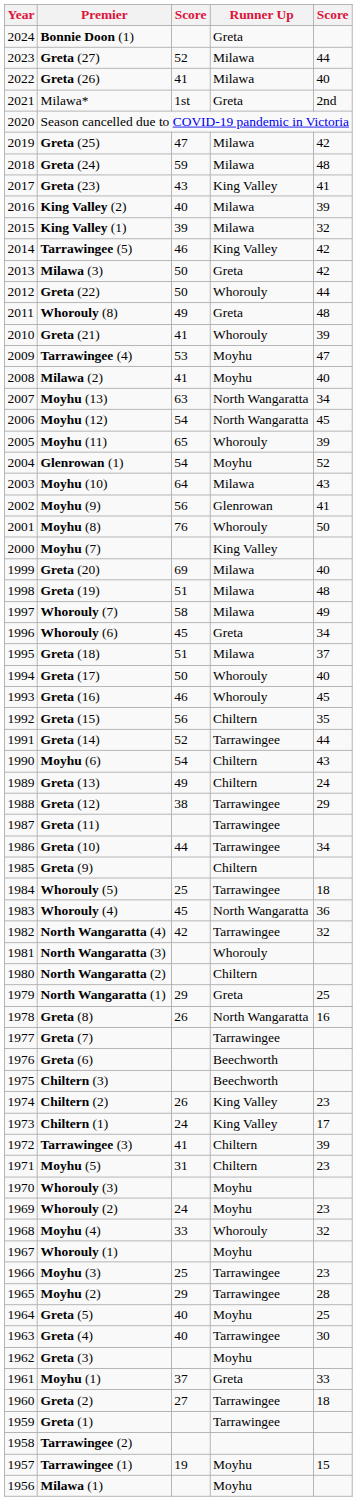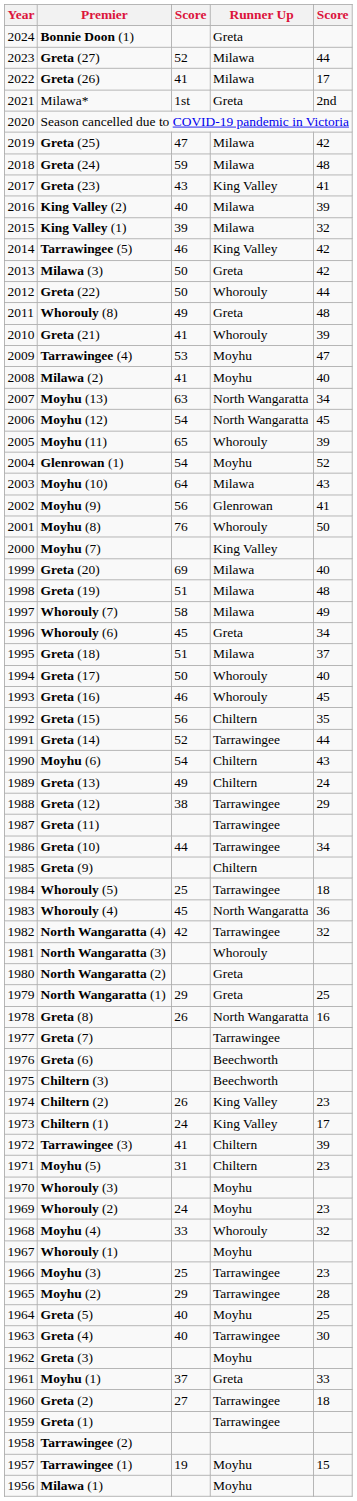 <table class="wikitable">
 <tr>
 <th style="color:crimson">Year</th>
 <th style="color:crimson">Premier</th>
 <th style="color:crimson">Score</th>
 <th style="color:crimson">Runner Up</th>
 <th style="color:crimson">Score</th>
 </tr>
 <tr>
 <td>2024</td>
 <td><strong>Bonnie Doon</strong> (1)</td>
 <td></td>
 <td>Greta</td>
 <td></td>
 </tr>
 <tr>
 <td>2023</td>
 <td><strong>Greta</strong> (27)</td>
 <td>52</td>
 <td>Milawa</td>
 <td>44</td>
 </tr>
 <tr>
 <td>2022</td>
 <td><strong>Greta</strong> (26)</td>
 <td>41</td>
 <td>Milawa</td>
-<td>40</td>
+<td>17</td>
 </tr>
 <tr>
 <td>2021</td>
 <td>Milawa*</td>
 <td>1st</td>
 <td>Greta</td>
 <td>2nd</td>
 </tr>
 <tr>
 <td>2020</td>
 <td colspan=4 align=center>Season cancelled due to <a href='#'>COVID-19 pandemic in Victoria</a></td>
 </tr>
 <tr>
 <td>2019</td>
 <td><strong>Greta</strong> (25)</td>
 <td>47</td>
 <td>Milawa</td>
 <td>42</td>
 </tr>
 <tr>
 <td>2018</td>
 <td><strong>Greta</strong> (24)</td>
 <td>59</td>
 <td>Milawa</td>
 <td>48</td>
 </tr>
 <tr>
 <td>2017</td>
 <td><strong>Greta</strong> (23)</td>
 <td>43</td>
 <td>King Valley</td>
 <td>41</td>
 </tr>
 <tr>
 <td>2016</td>
 <td><strong>King Valley</strong> (2)</td>
 <td>40</td>
 <td>Milawa</td>
 <td>39</td>
 </tr>
 <tr>
 <td>2015</td>
 <td><strong>King Valley</strong> (1)</td>
 <td>39</td>
 <td>Milawa</td>
 <td>32</td>
 </tr>
 <tr>
 <td>2014</td>
 <td><strong>Tarrawingee</strong> (5)</td>
 <td>46</td>
 <td>King Valley</td>
 <td>42</td>
 </tr>
 <tr>
 <td>2013</td>
 <td><strong>Milawa</strong> (3)</td>
 <td>50</td>
 <td>Greta</td>
 <td>42</td>
 </tr>
 <tr>
 <td>2012</td>
 <td><strong>Greta</strong> (22)</td>
 <td>50</td>
 <td>Whorouly</td>
 <td>44</td>
 </tr>
 <tr>
 <td>2011</td>
 <td><strong>Whorouly</strong> (8)</td>
 <td>49</td>
 <td>Greta</td>
 <td>48</td>
 </tr>
 <tr>
 <td>2010</td>
 <td><strong>Greta</strong> (21)</td>
 <td>41</td>
 <td>Whorouly</td>
 <td>39</td>
 </tr>
 <tr>
 <td>2009</td>
 <td><strong>Tarrawingee</strong> (4)</td>
 <td>53</td>
 <td>Moyhu</td>
 <td>47</td>
 </tr>
 <tr>
 <td>2008</td>
 <td><strong>Milawa</strong> (2)</td>
 <td>41</td>
 <td>Moyhu</td>
 <td>40</td>
 </tr>
 <tr>
 <td>2007</td>
 <td><strong>Moyhu</strong> (13)</td>
 <td>63</td>
 <td>North Wangaratta</td>
 <td>34</td>
 </tr>
 <tr>
 <td>2006</td>
 <td><strong>Moyhu</strong> (12)</td>
 <td>54</td>
 <td>North Wangaratta</td>
 <td>45</td>
 </tr>
 <tr>
 <td>2005</td>
 <td><strong>Moyhu</strong> (11)</td>
 <td>65</td>
 <td>Whorouly</td>
 <td>39</td>
 </tr>
 <tr>
 <td>2004</td>
 <td><strong>Glenrowan</strong> (1)</td>
 <td>54</td>
 <td>Moyhu</td>
 <td>52</td>
 </tr>
 <tr>
 <td>2003</td>
 <td><strong>Moyhu</strong> (10)</td>
 <td>64</td>
 <td>Milawa</td>
 <td>43</td>
 </tr>
 <tr>
 <td>2002</td>
 <td><strong>Moyhu</strong> (9)</td>
 <td>56</td>
 <td>Glenrowan</td>
 <td>41</td>
 </tr>
 <tr>
 <td>2001</td>
 <td><strong>Moyhu</strong> (8)</td>
 <td>76</td>
 <td>Whorouly</td>
 <td>50</td>
 </tr>
 <tr>
 <td>2000</td>
 <td><strong>Moyhu</strong> (7)</td>
 <td></td>
 <td>King Valley</td>
 <td></td>
 </tr>
 <tr>
 <td>1999</td>
 <td><strong>Greta</strong> (20)</td>
 <td>69</td>
 <td>Milawa</td>
 <td>40</td>
 </tr>
 <tr>
 <td>1998</td>
 <td><strong>Greta</strong> (19)</td>
 <td>51</td>
 <td>Milawa</td>
 <td>48</td>
 </tr>
 <tr>
 <td>1997</td>
 <td><strong>Whorouly</strong> (7)</td>
 <td>58</td>
 <td>Milawa</td>
 <td>49</td>
 </tr>
 <tr>
 <td>1996</td>
 <td><strong>Whorouly</strong> (6)</td>
 <td>45</td>
 <td>Greta</td>
 <td>34</td>
 </tr>
 <tr>
 <td>1995</td>
 <td><strong>Greta</strong> (18)</td>
 <td>51</td>
 <td>Milawa</td>
 <td>37</td>
 </tr>
 <tr>
 <td>1994</td>
 <td><strong>Greta</strong> (17)</td>
 <td>50</td>
 <td>Whorouly</td>
 <td>40</td>
 </tr>
 <tr>
 <td>1993</td>
 <td><strong>Greta</strong> (16)</td>
 <td>46</td>
 <td>Whorouly</td>
 <td>45</td>
 </tr>
 <tr>
 <td>1992</td>
 <td><strong>Greta</strong> (15)</td>
 <td>56</td>
 <td>Chiltern</td>
 <td>35</td>
 </tr>
 <tr>
 <td>1991</td>
 <td><strong>Greta</strong> (14)</td>
 <td>52</td>
 <td>Tarrawingee</td>
 <td>44</td>
 </tr>
 <tr>
 <td>1990</td>
 <td><strong>Moyhu</strong> (6)</td>
 <td>54</td>
 <td>Chiltern</td>
 <td>43</td>
 </tr>
 <tr>
 <td>1989</td>
 <td><strong>Greta</strong> (13)</td>
 <td>49</td>
 <td>Chiltern</td>
 <td>24</td>
 </tr>
 <tr>
 <td>1988</td>
 <td><strong>Greta</strong> (12)</td>
 <td>38</td>
 <td>Tarrawingee</td>
 <td>29</td>
 </tr>
 <tr>
 <td>1987</td>
 <td><strong>Greta</strong> (11)</td>
 <td></td>
 <td>Tarrawingee</td>
 <td></td>
 </tr>
 <tr>
 <td>1986</td>
 <td><strong>Greta</strong> (10)</td>
 <td>44</td>
 <td>Tarrawingee</td>
 <td>34</td>
 </tr>
 <tr>
 <td>1985</td>
 <td><strong>Greta</strong> (9)</td>
 <td></td>
 <td>Chiltern</td>
 <td></td>
 </tr>
 <tr>
 <td>1984</td>
 <td><strong>Whorouly</strong> (5)</td>
 <td>25</td>
 <td>Tarrawingee</td>
 <td>18</td>
 </tr>
 <tr>
 <td>1983</td>
 <td><strong>Whorouly</strong> (4)</td>
 <td>45</td>
 <td>North Wangaratta</td>
 <td>36</td>
 </tr>
 <tr>
 <td>1982</td>
 <td><strong>North Wangaratta</strong> (4)</td>
 <td>42</td>
 <td>Tarrawingee</td>
 <td>32</td>
 </tr>
 <tr>
 <td>1981</td>
 <td><strong>North Wangaratta</strong> (3)</td>
 <td></td>
 <td>Whorouly</td>
 <td></td>
 </tr>
 <tr>
 <td>1980</td>
 <td><strong>North Wangaratta</strong> (2)</td>
 <td></td>
-<td>Chiltern</td>
+<td>Greta</td>
 <td></td>
 </tr>
 <tr>
 <td>1979</td>
 <td><strong>North Wangaratta</strong> (1)</td>
 <td>29</td>
 <td>Greta</td>
 <td>25</td>
 </tr>
 <tr>
 <td>1978</td>
 <td><strong>Greta</strong> (8)</td>
 <td>26</td>
 <td>North Wangaratta</td>
 <td>16</td>
 </tr>
 <tr>
 <td>1977</td>
 <td><strong>Greta</strong> (7)</td>
 <td></td>
 <td>Tarrawingee</td>
 <td></td>
 </tr>
 <tr>
 <td>1976</td>
 <td><strong>Greta</strong> (6)</td>
 <td></td>
 <td>Beechworth</td>
 <td></td>
 </tr>
 <tr>
 <td>1975</td>
 <td><strong>Chiltern</strong> (3)</td>
 <td></td>
 <td>Beechworth</td>
 <td></td>
 </tr>
 <tr>
 <td>1974</td>
 <td><strong>Chiltern</strong> (2)</td>
 <td>26</td>
 <td>King Valley</td>
 <td>23</td>
 </tr>
 <tr>
 <td>1973</td>
 <td><strong>Chiltern</strong> (1)</td>
 <td>24</td>
 <td>King Valley</td>
 <td>17</td>
 </tr>
 <tr>
 <td>1972</td>
 <td><strong>Tarrawingee</strong> (3)</td>
 <td>41</td>
 <td>Chiltern</td>
 <td>39</td>
 </tr>
 <tr>
 <td>1971</td>
 <td><strong>Moyhu</strong> (5)</td>
 <td>31</td>
 <td>Chiltern</td>
 <td>23</td>
 </tr>
 <tr>
 <td>1970</td>
 <td><strong>Whorouly</strong> (3)</td>
 <td></td>
 <td>Moyhu</td>
 <td></td>
 </tr>
 <tr>
 <td>1969</td>
 <td><strong>Whorouly</strong> (2)</td>
 <td>24</td>
 <td>Moyhu</td>
 <td>23</td>
 </tr>
 <tr>
 <td>1968</td>
 <td><strong>Moyhu</strong> (4)</td>
 <td>33</td>
 <td>Whorouly</td>
 <td>32</td>
 </tr>
 <tr>
 <td>1967</td>
 <td><strong>Whorouly</strong> (1)</td>
 <td></td>
 <td>Moyhu</td>
 <td></td>
 </tr>
 <tr>
 <td>1966</td>
 <td><strong>Moyhu</strong> (3)</td>
 <td>25</td>
 <td>Tarrawingee</td>
 <td>23</td>
 </tr>
 <tr>
 <td>1965</td>
 <td><strong>Moyhu</strong> (2)</td>
 <td>29</td>
 <td>Tarrawingee</td>
 <td>28</td>
 </tr>
 <tr>
 <td>1964</td>
 <td><strong>Greta</strong> (5)</td>
 <td>40</td>
 <td>Moyhu</td>
 <td>25</td>
 </tr>
 <tr>
 <td>1963</td>
 <td><strong>Greta</strong> (4)</td>
 <td>40</td>
 <td>Tarrawingee</td>
 <td>30</td>
 </tr>
 <tr>
 <td>1962</td>
 <td><strong>Greta</strong> (3)</td>
 <td></td>
 <td>Moyhu</td>
 </tr>
 <tr>
 <td>1961</td>
 <td><strong>Moyhu</strong> (1)</td>
 <td>37</td>
 <td>Greta</td>
 <td>33</td>
 </tr>
 <tr>
 <td>1960</td>
 <td><strong>Greta</strong> (2)</td>
 <td>27</td>
 <td>Tarrawingee</td>
 <td>18</td>
 </tr>
 <tr>
 <td>1959</td>
 <td><strong>Greta</strong> (1)</td>
 <td></td>
 <td>Tarrawingee</td>
 <td></td>
 </tr>
 <tr>
 <td>1958</td>
 <td><strong>Tarrawingee</strong> (2)</td>
 <td></td>
 <td></td>
 <td></td>
 </tr>
 <tr>
 <td>1957</td>
 <td><strong>Tarrawingee</strong> (1)</td>
 <td>19</td>
 <td>Moyhu</td>
 <td>15</td>
 </tr>
 <tr>
 <td>1956</td>
 <td><strong>Milawa</strong> (1)</td>
 <td></td>
 <td>Moyhu</td>
 <td></td>
 </tr>
 </table>
